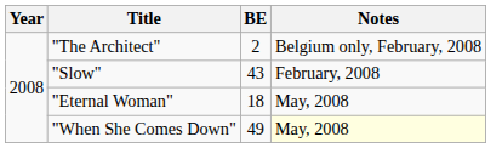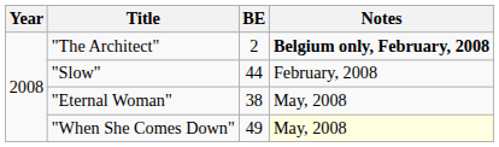 <table class="wikitable">
 <tr>
 <th>Year</th>
 <th>Title</th>
 <th>BE</th>
 <th>Notes</th>
 </tr>
 <tr>
 <td rowspan=4>2008</td>
 <td>"The Architect"</td>
 <td align="center">2</td>
-<td align="left">Belgium only, February, 2008</td>
+<td align="left"><strong>Belgium only, February, 2008</strong></td>
 </tr>
 <tr>
 <td>"Slow"</td>
-<td align="center">43</td>
+<td align="center">44</td>
 <td align="left">February, 2008</td>
 </tr>
 <tr>
 <td>"Eternal Woman"</td>
-<td align="center">18</td>
+<td align="center">38</td>
 <td align="left">May, 2008</td>
 </tr>
 <tr>
 <td>"When She Comes Down"</td>
 <td align="center">49</td>
 <td align="left" style="background: lightyellow;">May, 2008</td>
 </tr>
 </table>
